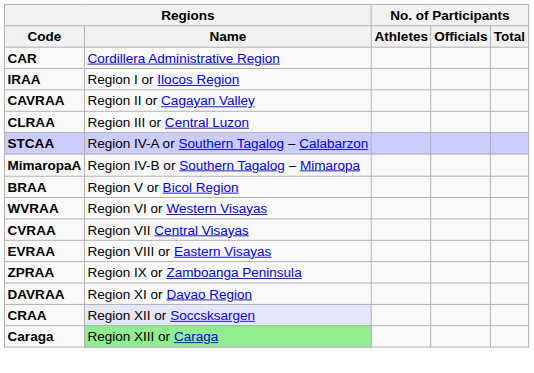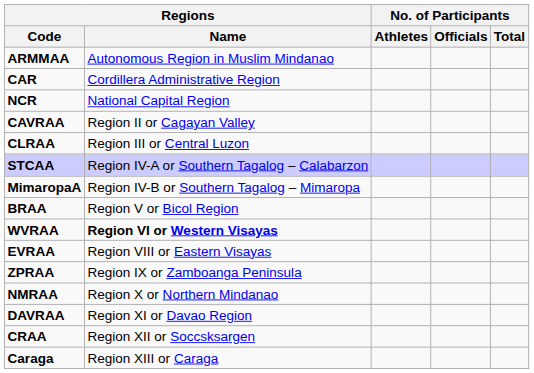 <table class="wikitable" style="font-size:95%; text-align:right">
 <tr>
 <th colspan=2>Regions</th>
 <th colspan=3>No. of Participants</th>
 </tr>
 <tr>
 <th>Code</th>
 <th>Name</th>
 <th>Athletes</th>
 <th>Officials</th>
 <th>Total</th>
 </tr>
 <tr>
+<td align=left><strong>ARMMAA</strong></td>
+<td align=left><a href='#'>Autonomous Region in Muslim Mindanao</a></td>
+<td><strong> </strong></td>
+<td><strong> </strong></td>
+<td><strong> </strong></td>
+</tr>
+<tr>
 <td align=left><strong>CAR</strong></td>
 <td align=left><a href='#'>Cordillera Administrative Region</a></td>
 <td><strong> </strong></td>
 <td><strong> </strong></td>
 <td><strong> </strong></td>
 </tr>
 <tr>
-<td align=left><strong>IRAA</strong></td>
-<td align=left>Region I or <a href='#'>Ilocos Region</a></td>
+<td align=left><strong>NCR</strong></td>
+<td align=left><a href='#'>National Capital Region</a></td>
 <td><strong> </strong></td>
 <td><strong> </strong></td>
 <td><strong> </strong></td>
 </tr>
 <tr>
 <td align=left><strong>CAVRAA</strong></td>
 <td align=left>Region II or <a href='#'>Cagayan Valley</a></td>
 <td><strong> </strong></td>
 <td><strong> </strong></td>
 <td><strong> </strong></td>
 </tr>
 <tr>
 <td align=left><strong>CLRAA</strong></td>
 <td align=left>Region III or <a href='#'>Central Luzon</a></td>
 <td><strong> </strong></td>
 <td><strong> </strong></td>
 <td><strong> </strong></td>
 </tr>
 <tr bgcolor=ccccff>
 <td align=left><strong>STCAA</strong></td>
 <td align=left>Region IV-A or <a href='#'>Southern Tagalog</a> – <a href='#'>Calabarzon</a></td>
 <td><strong> </strong></td>
 <td><strong> </strong></td>
 <td><strong> </strong></td>
 </tr>
 <tr>
 <td align=left><strong>MimaropaA</strong></td>
 <td align=left>Region IV-B or <a href='#'>Southern Tagalog</a> – <a href='#'>Mimaropa</a></td>
 <td><strong> </strong></td>
 <td><strong> </strong></td>
 <td><strong> </strong></td>
 </tr>
 <tr>
 <td align=left><strong>BRAA</strong></td>
 <td align=left>Region V or <a href='#'>Bicol Region</a></td>
 <td><strong> </strong></td>
 <td><strong> </strong></td>
 <td><strong> </strong></td>
 </tr>
 <tr>
 <td align=left><strong>WVRAA</strong></td>
-<td align=left>Region VI or <a href='#'>Western Visayas</a></td>
-<td><strong> </strong></td>
-<td><strong> </strong></td>
-<td><strong> </strong></td>
-</tr>
-<tr>
-<td align=left><strong>CVRAA</strong></td>
-<td align=left>Region VII <a href='#'>Central Visayas</a></td>
+<td align=left><strong>Region VI or <a href='#'>Western Visayas</a></strong></td>
 <td><strong> </strong></td>
 <td><strong> </strong></td>
 <td><strong> </strong></td>
 </tr>
 <tr>
 <td align=left><strong>EVRAA</strong></td>
 <td align=left>Region VIII or <a href='#'>Eastern Visayas</a></td>
 <td><strong> </strong></td>
 <td><strong> </strong></td>
 <td><strong> </strong></td>
 </tr>
 <tr>
 <td align=left><strong>ZPRAA</strong></td>
 <td align=left>Region IX or <a href='#'>Zamboanga Peninsula</a></td>
 <td><strong> </strong></td>
 <td><strong> </strong></td>
 <td><strong> </strong></td>
 </tr>
 <tr>
+<td align=left><strong>NMRAA</strong></td>
+<td align=left>Region X or <a href='#'>Northern Mindanao</a></td>
+<td><strong> </strong></td>
+<td><strong> </strong></td>
+<td><strong> </strong></td>
+</tr>
+<tr>
 <td align=left><strong>DAVRAA</strong></td>
 <td align=left>Region XI or <a href='#'>Davao Region</a></td>
 <td><strong> </strong></td>
 <td><strong> </strong></td>
 <td><strong> </strong></td>
 </tr>
 <tr>
 <td align=left><strong>CRAA</strong></td>
-<td align=left style="background: lavender;">Region XII or <a href='#'>Soccsksargen</a></td>
+<td align=left>Region XII or <a href='#'>Soccsksargen</a></td>
 <td><strong> </strong></td>
 <td><strong> </strong></td>
 <td><strong> </strong></td>
 </tr>
 <tr>
 <td align=left><strong>Caraga</strong></td>
-<td align=left style="background: lightgreen;">Region XIII or <a href='#'>Caraga</a></td>
+<td align=left>Region XIII or <a href='#'>Caraga</a></td>
 <td><strong> </strong></td>
 <td><strong> </strong></td>
 <td><strong> </strong></td>
 </tr>
 </table>
